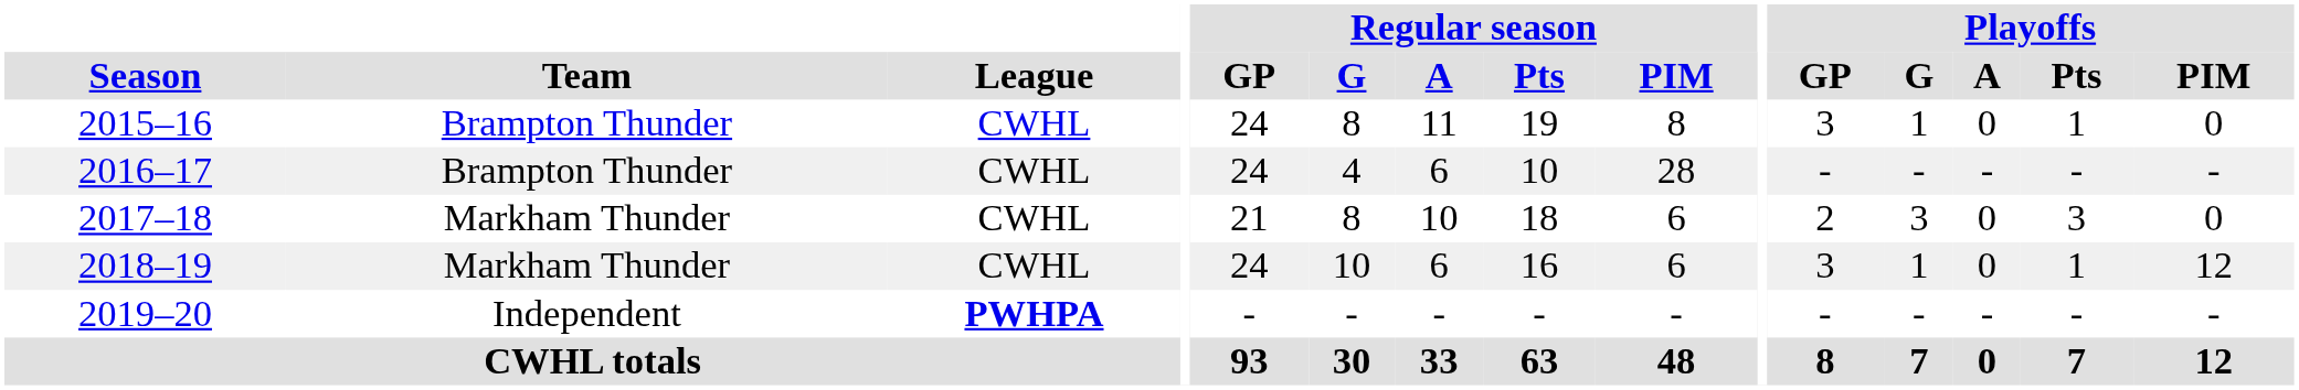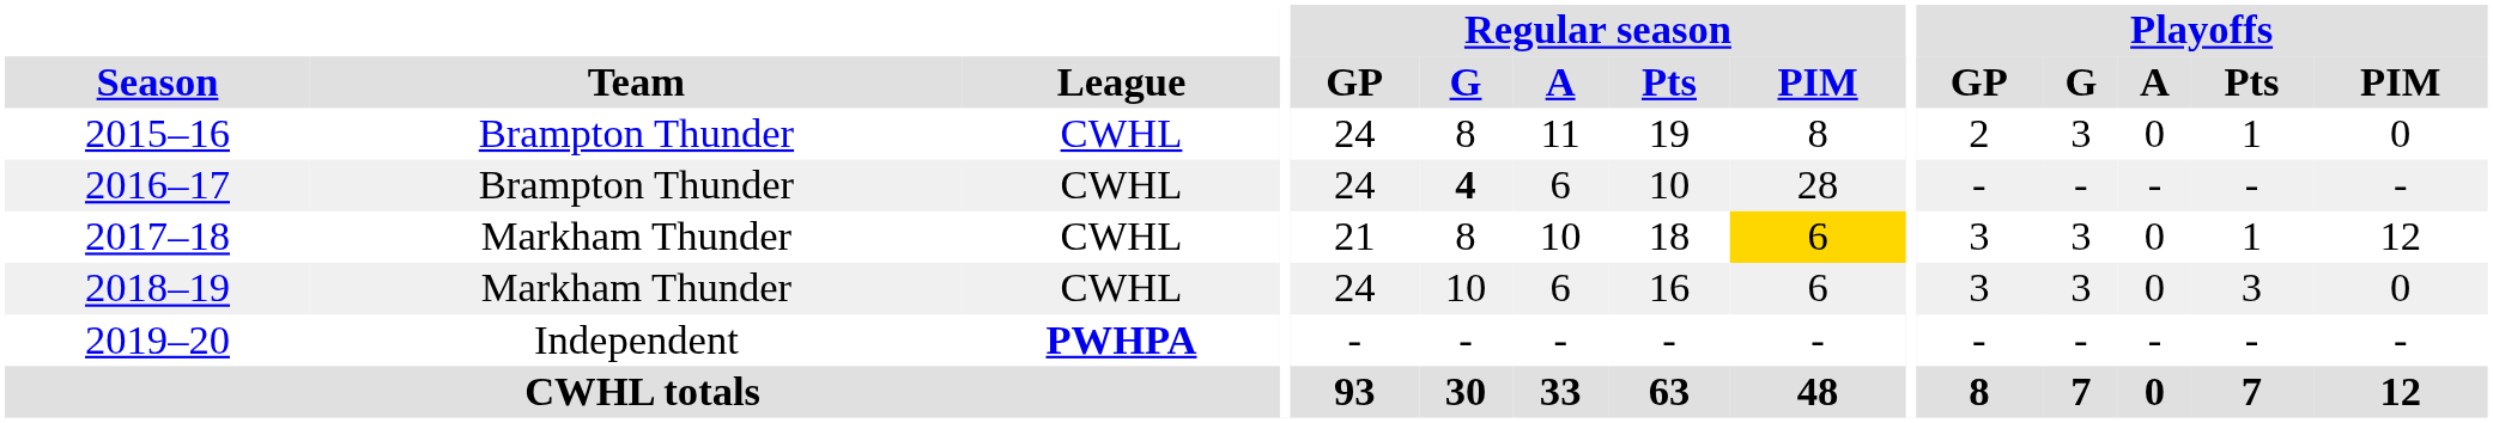 <table border="0" cellpadding="1" cellspacing="0" style="text-align:center; width:60em">
 <tr bgcolor="#e0e0e0">
 <th colspan="3" bgcolor="#ffffff"></th>
 <th rowspan="99" bgcolor="#ffffff"></th>
 <th colspan="5"><a href='#'>Regular season</a></th>
 <th rowspan="99" bgcolor="#ffffff"></th>
 <th colspan="5"><a href='#'>Playoffs</a></th>
 </tr>
 <tr bgcolor="#e0e0e0">
 <th><a href='#'>Season</a></th>
 <th>Team</th>
 <th>League</th>
 <th>GP</th>
 <th><a href='#'>G</a></th>
 <th><a href='#'>A</a></th>
 <th><a href='#'>Pts</a></th>
 <th><a href='#'>PIM</a></th>
 <th>GP</th>
 <th>G</th>
 <th>A</th>
 <th>Pts</th>
 <th>PIM</th>
 </tr>
 <tr>
 <td><a href='#'>2015–16</a></td>
 <td><a href='#'>Brampton Thunder</a></td>
 <td><a href='#'>CWHL</a></td>
 <td>24</td>
 <td>8</td>
 <td>11</td>
 <td>19</td>
 <td>8</td>
+<td>2</td>
 <td>3</td>
-<td>1</td>
 <td>0</td>
 <td>1</td>
 <td>0</td>
 </tr>
 <tr bgcolor="#f0f0f0">
 <td><a href='#'>2016–17</a></td>
 <td>Brampton Thunder</td>
 <td>CWHL</td>
 <td>24</td>
-<td>4</td>
+<td><strong>4</strong></td>
 <td>6</td>
 <td>10</td>
 <td>28</td>
 <td>-</td>
 <td>-</td>
 <td>-</td>
 <td>-</td>
 <td>-</td>
 </tr>
 <tr>
 <td><a href='#'>2017–18</a></td>
 <td>Markham Thunder</td>
 <td>CWHL</td>
 <td>21</td>
 <td>8</td>
 <td>10</td>
 <td>18</td>
-<td>6</td>
-<td>2</td>
+<td style="background: gold;">6</td>
+<td>3</td>
 <td>3</td>
 <td>0</td>
-<td>3</td>
-<td>0</td>
+<td>1</td>
+<td>12</td>
 </tr>
 <tr bgcolor="#f0f0f0">
 <td><a href='#'>2018–19</a></td>
 <td>Markham Thunder</td>
 <td>CWHL</td>
 <td>24</td>
 <td>10</td>
 <td>6</td>
 <td>16</td>
 <td>6</td>
 <td>3</td>
-<td>1</td>
+<td>3</td>
 <td>0</td>
-<td>1</td>
-<td>12</td>
+<td>3</td>
+<td>0</td>
 </tr>
 <tr>
 <td><a href='#'>2019–20</a></td>
 <td>Independent</td>
 <td><strong><a href='#'>PWHPA</a></strong></td>
 <td>-</td>
 <td>-</td>
 <td>-</td>
 <td>-</td>
 <td>-</td>
 <td>-</td>
 <td>-</td>
 <td>-</td>
 <td>-</td>
 <td>-</td>
 </tr>
 <tr bgcolor="#e0e0e0">
 <th colspan="3">CWHL totals</th>
 <th>93</th>
 <th>30</th>
 <th>33</th>
 <th>63</th>
 <th>48</th>
 <th>8</th>
 <th>7</th>
 <th>0</th>
 <th>7</th>
 <th>12</th>
 </tr>
 </table>
